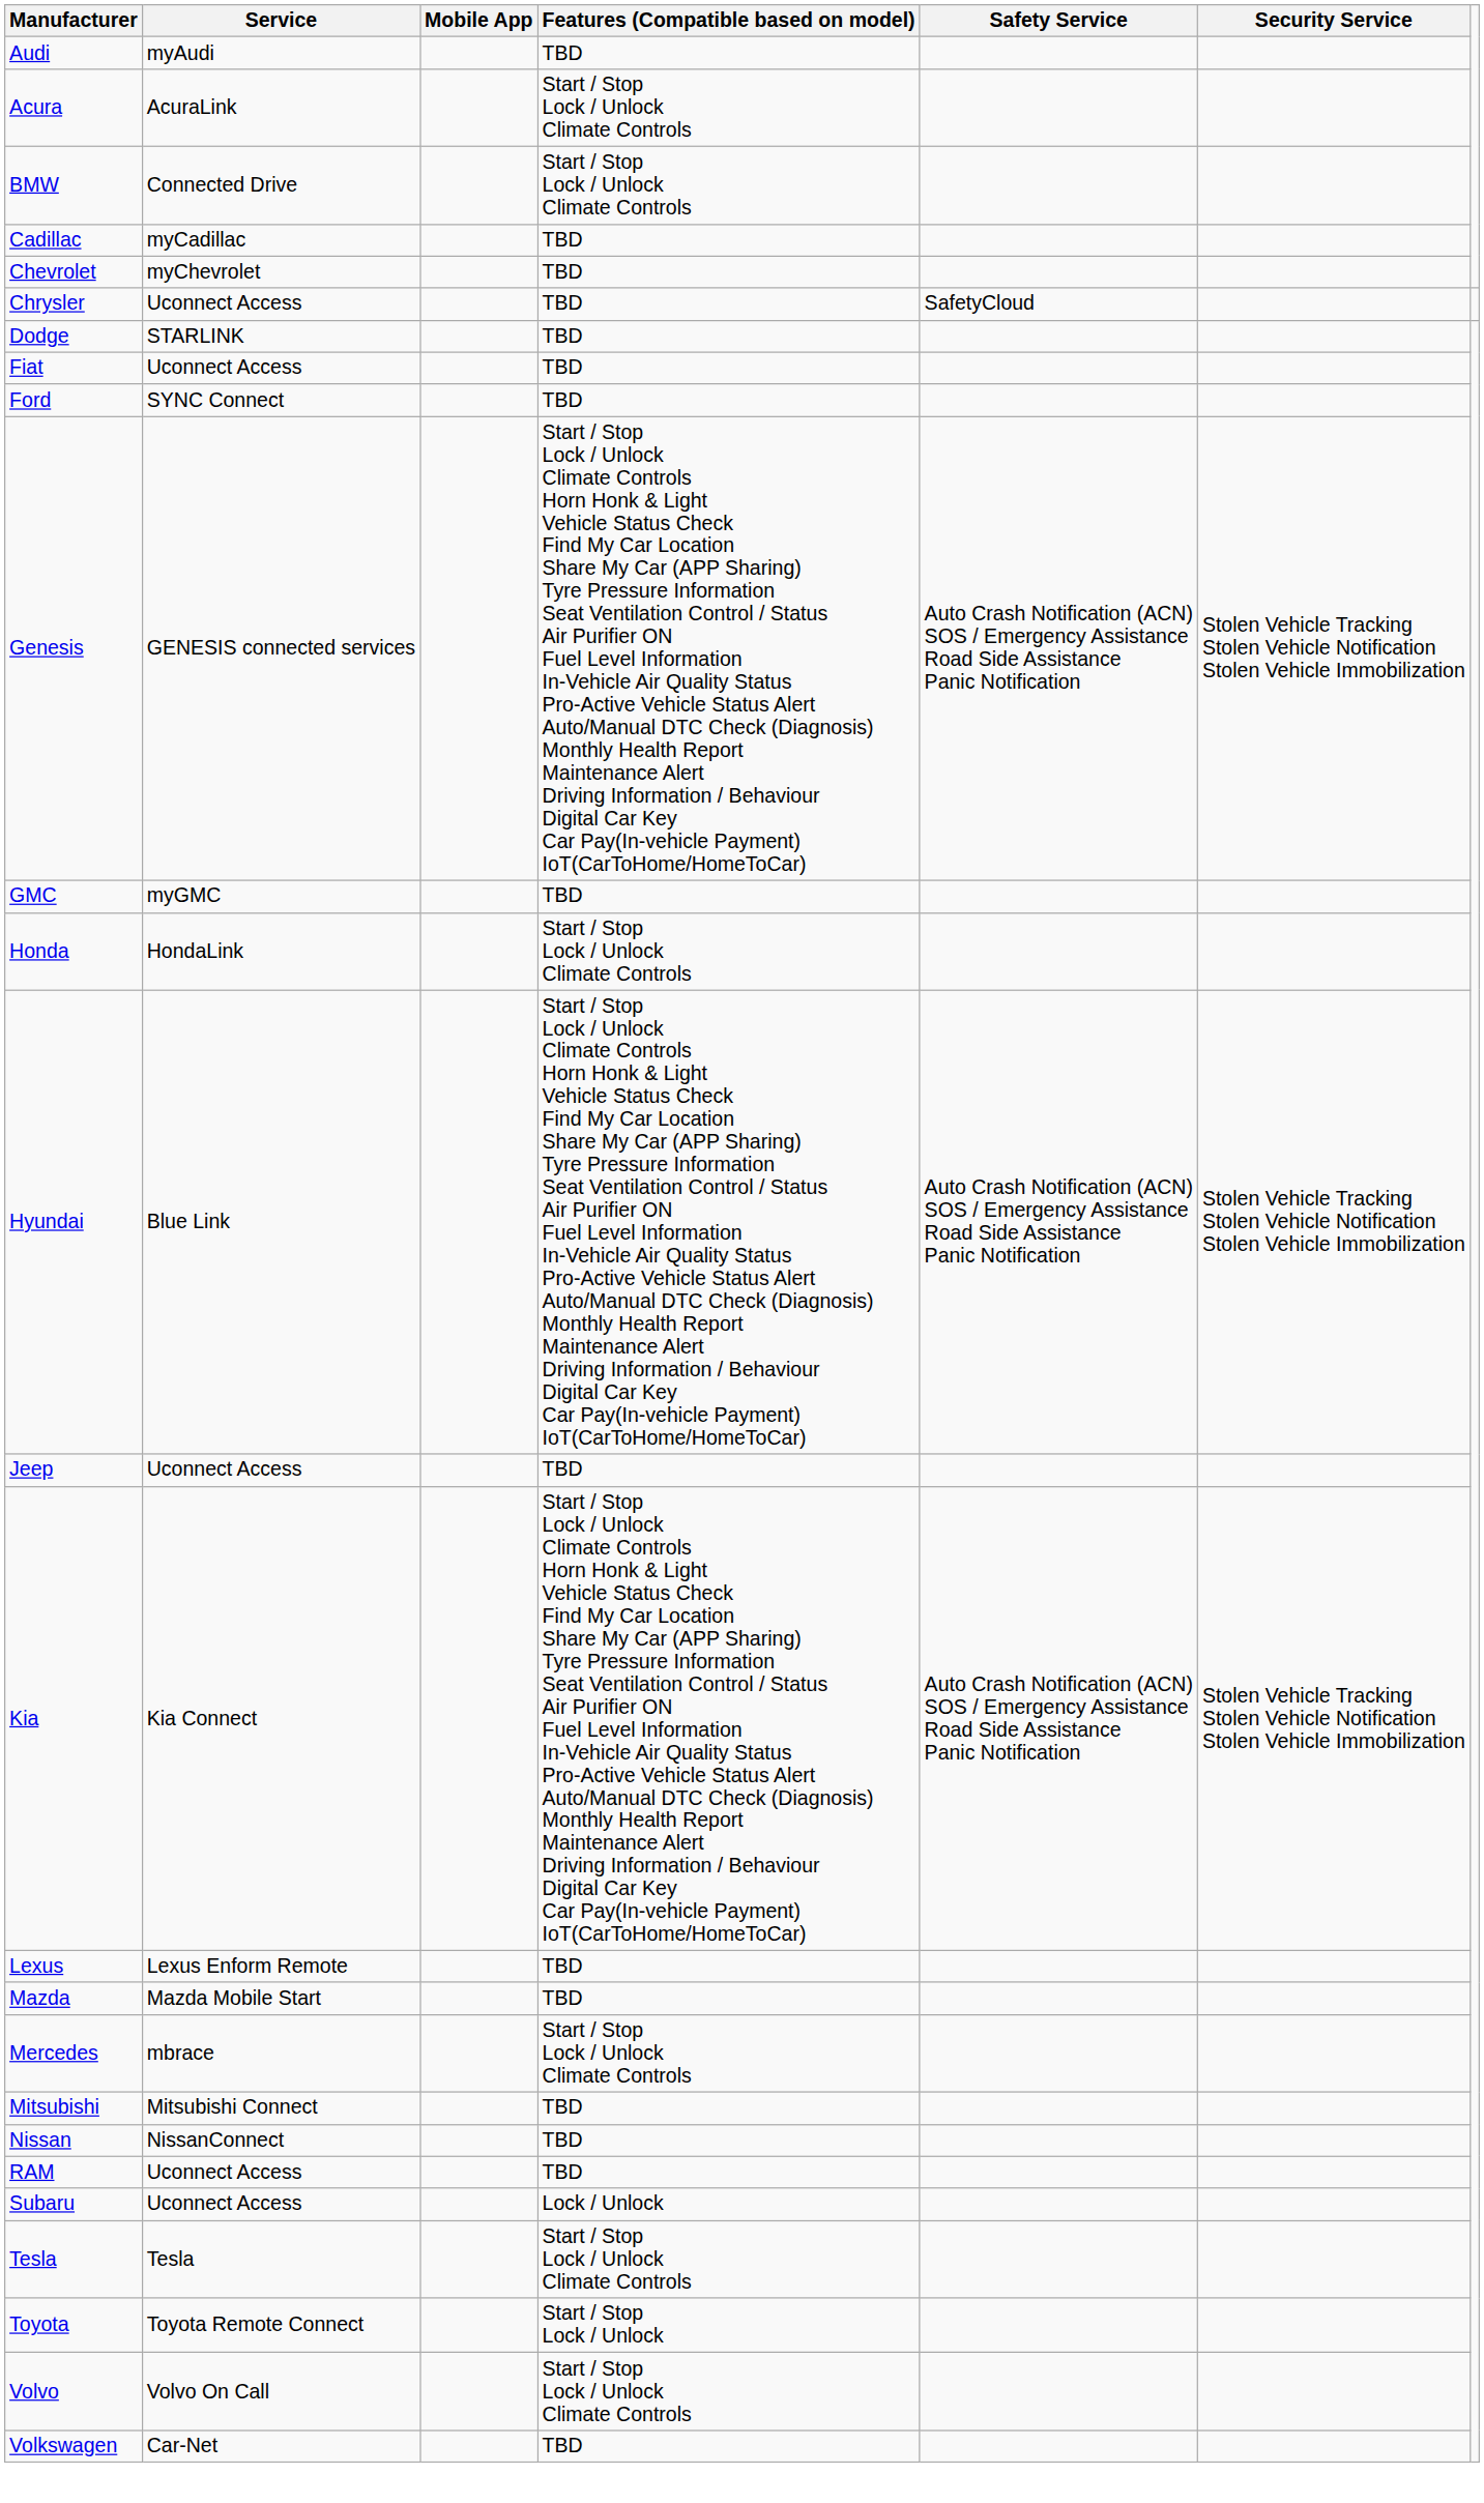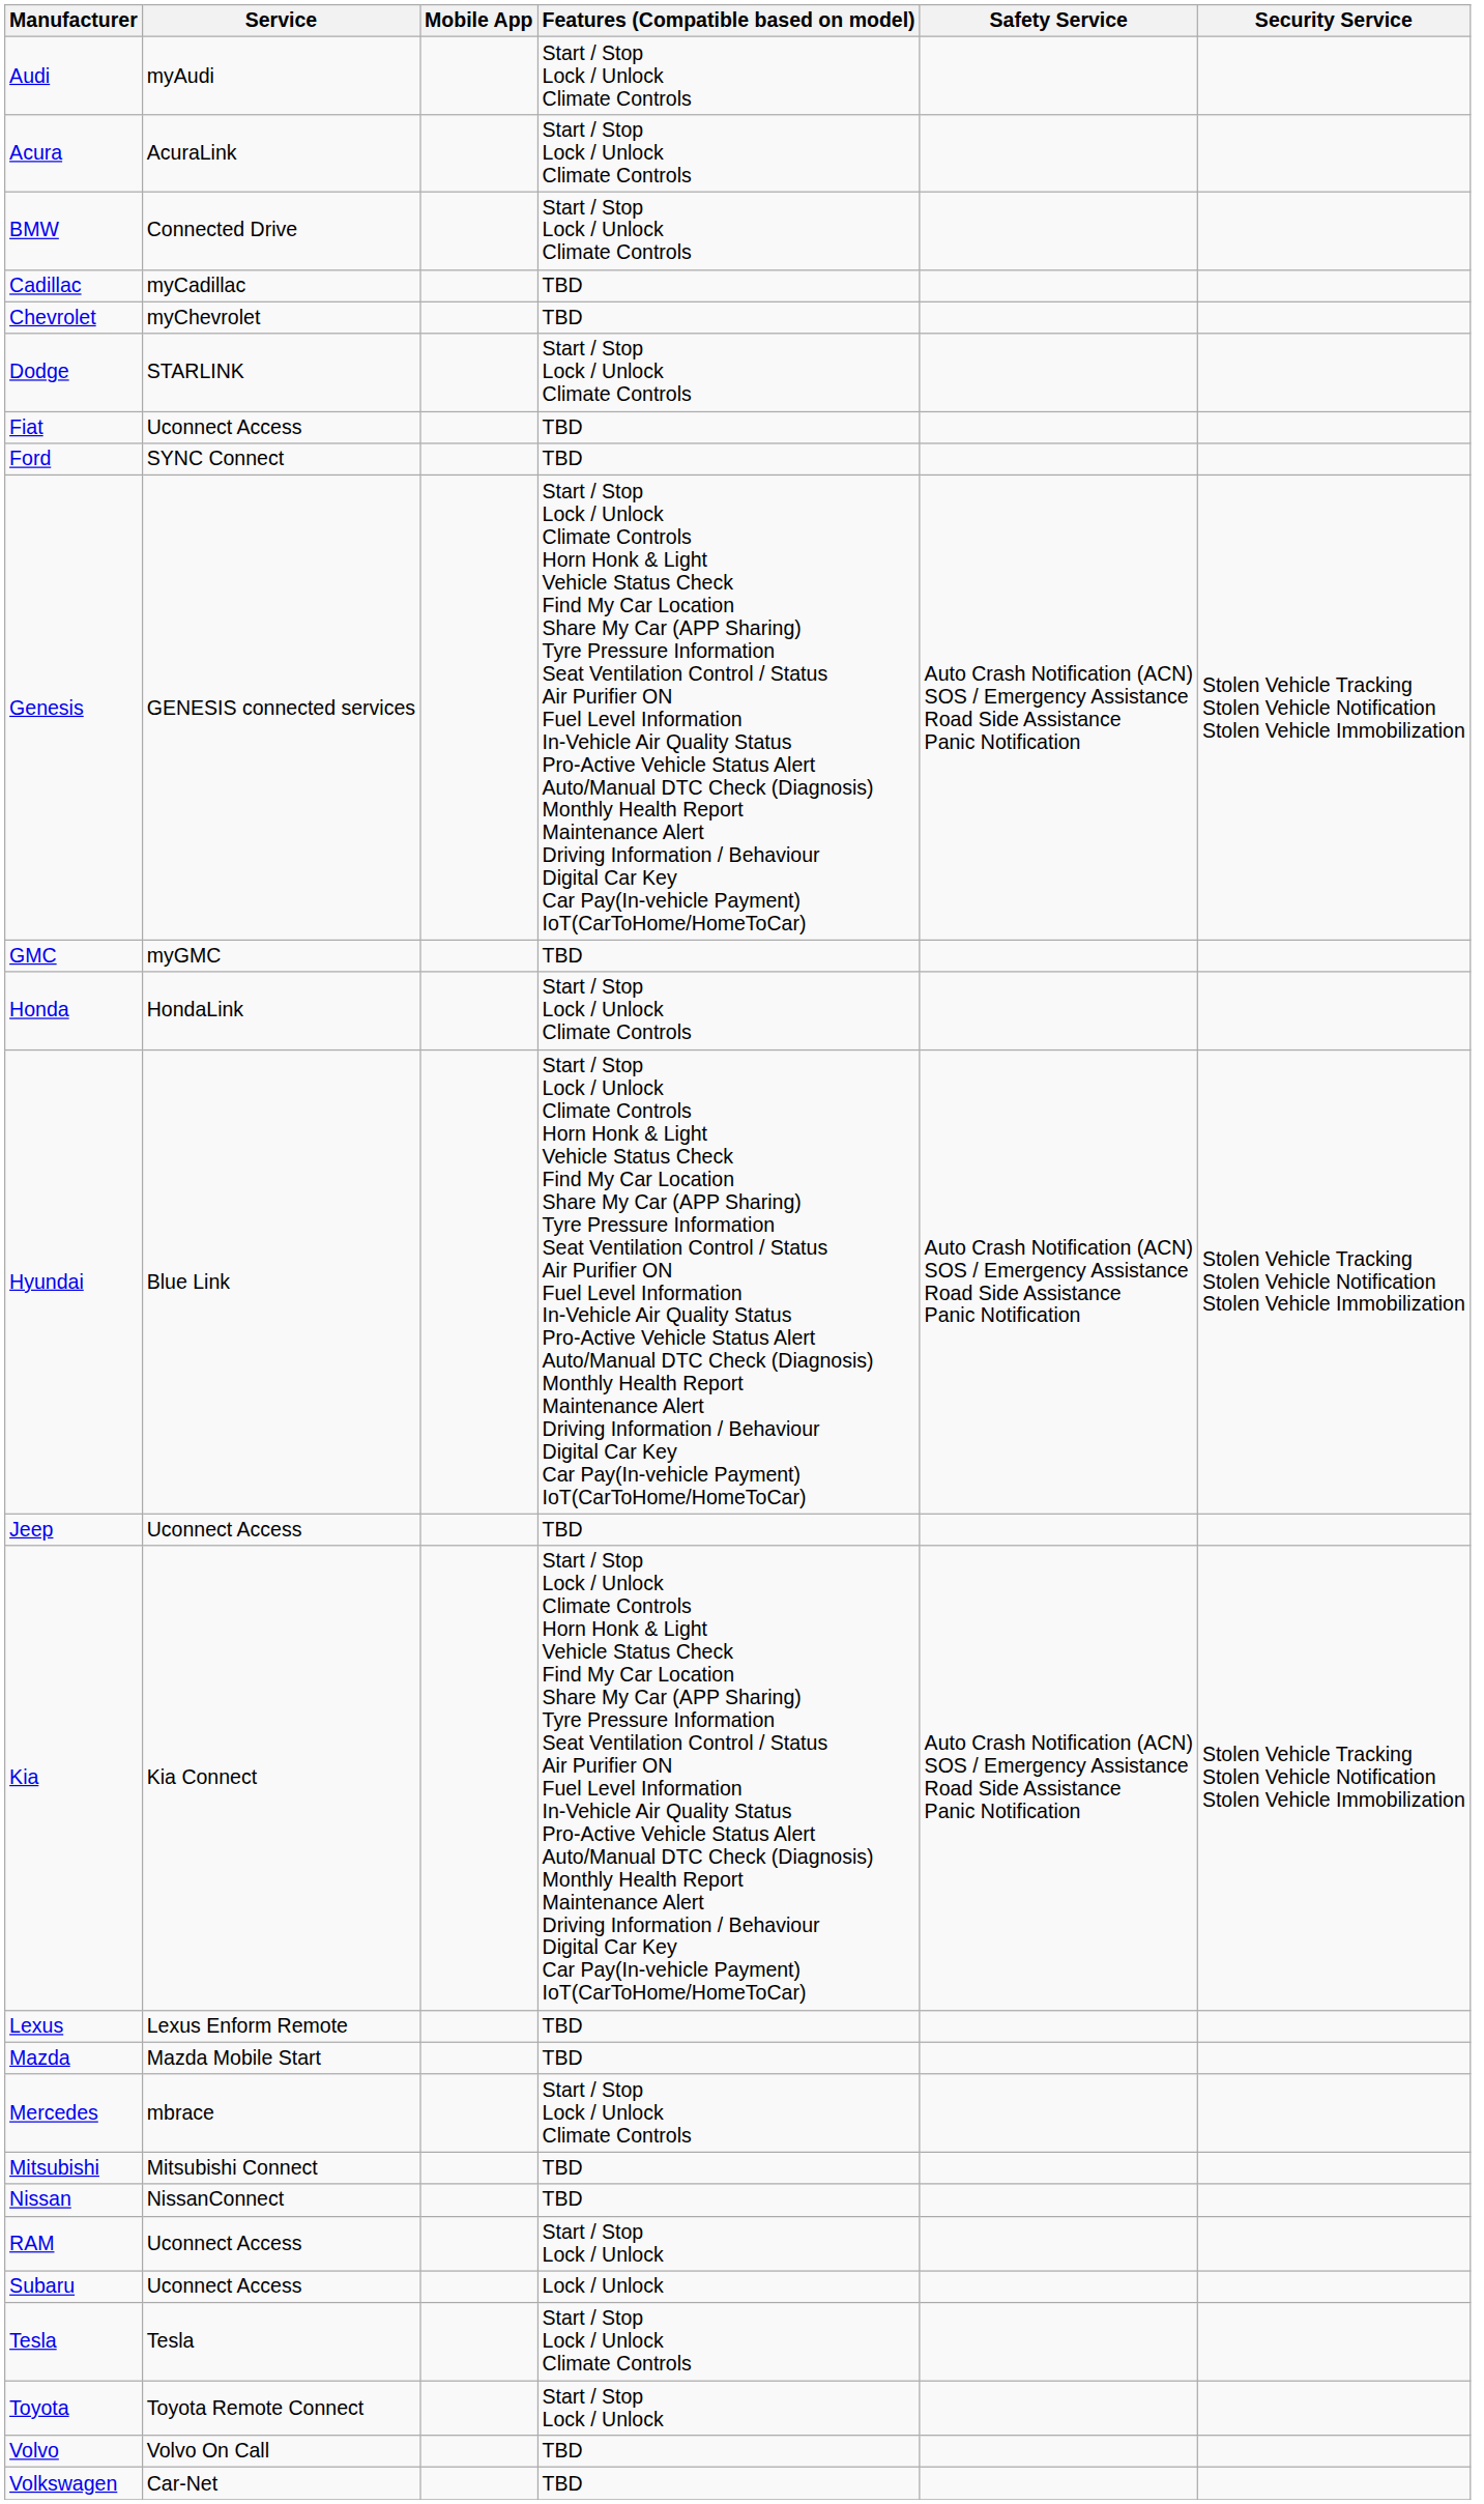 <table class="wikitable sortable">
 <tr>
 <th>Manufacturer</th>
 <th>Service</th>
 <th>Mobile App</th>
 <th>Features (Compatible based on model)</th>
 <th>Safety Service</th>
 <th>Security Service</th>
 </tr>
 <tr>
 <td><a href='#'>Audi</a></td>
 <td>myAudi</td>
 <td></td>
-<td>TBD</td>
+<td>Start / Stop<br>Lock / Unlock<br>Climate Controls</td>
 <td></td>
 <td></td>
 </tr>
 <tr>
 <td><a href='#'>Acura</a></td>
 <td>AcuraLink</td>
 <td></td>
 <td>Start / Stop<br>Lock / Unlock<br>Climate Controls</td>
 <td></td>
 <td></td>
 </tr>
 <tr>
 <td><a href='#'>BMW</a></td>
 <td>Connected Drive</td>
 <td></td>
 <td>Start / Stop<br>Lock / Unlock<br>Climate Controls</td>
 <td></td>
 <td></td>
 </tr>
 <tr>
 <td><a href='#'>Cadillac</a></td>
 <td>myCadillac</td>
 <td></td>
 <td>TBD</td>
 <td></td>
 <td></td>
 </tr>
 <tr>
 <td><a href='#'>Chevrolet</a></td>
 <td>myChevrolet</td>
 <td></td>
 <td>TBD</td>
 <td></td>
 <td></td>
 </tr>
 <tr>
-<td><a href='#'>Chrysler</a></td>
-<td>Uconnect Access</td>
-<td></td>
-<td>TBD</td>
-<td>SafetyCloud</td>
-<td></td>
-<td></td>
-</tr>
-<tr>
 <td><a href='#'>Dodge</a></td>
 <td>STARLINK</td>
 <td></td>
-<td>TBD</td>
+<td>Start / Stop<br>Lock / Unlock<br>Climate Controls</td>
 <td></td>
 <td></td>
 </tr>
 <tr>
 <td><a href='#'>Fiat</a></td>
 <td>Uconnect Access </td>
 <td></td>
 <td>TBD</td>
 <td></td>
 <td></td>
 </tr>
 <tr>
 <td><a href='#'>Ford</a></td>
 <td>SYNC Connect</td>
 <td></td>
 <td>TBD</td>
 <td></td>
 <td></td>
 </tr>
 <tr>
 <td><a href='#'>Genesis</a></td>
 <td>GENESIS connected services</td>
 <td></td>
 <td>Start / Stop<br>Lock / Unlock<br>Climate Controls<br>Horn Honk & Light<br>Vehicle Status Check<br>Find My Car Location<br>Share My Car (APP Sharing)<br>Tyre Pressure Information<br>Seat Ventilation Control / Status<br>Air Purifier ON<br>Fuel Level Information<br>In-Vehicle Air Quality Status<br>Pro-Active Vehicle Status Alert<br>Auto/Manual DTC Check (Diagnosis)<br>Monthly Health Report<br>Maintenance Alert<br>Driving Information / Behaviour<br>Digital Car Key<br>Car Pay(In-vehicle Payment)<br>IoT(CarToHome/HomeToCar)</td>
 <td>Auto Crash Notification (ACN)<br>SOS / Emergency Assistance<br>Road Side Assistance<br>Panic Notification</td>
 <td>Stolen Vehicle Tracking<br>Stolen Vehicle Notification<br>Stolen Vehicle Immobilization</td>
 </tr>
 <tr>
 <td><a href='#'>GMC</a></td>
 <td>myGMC</td>
 <td></td>
 <td>TBD</td>
 <td></td>
 <td></td>
 </tr>
 <tr>
 <td><a href='#'>Honda</a></td>
 <td>HondaLink</td>
 <td></td>
 <td>Start / Stop<br>Lock / Unlock<br>Climate Controls</td>
 <td></td>
 <td></td>
 </tr>
 <tr>
 <td><a href='#'>Hyundai</a></td>
 <td>Blue Link</td>
 <td></td>
 <td>Start / Stop<br>Lock / Unlock<br>Climate Controls<br>Horn Honk & Light<br>Vehicle Status Check<br>Find My Car Location<br>Share My Car (APP Sharing)<br>Tyre Pressure Information<br>Seat Ventilation Control / Status<br>Air Purifier ON<br>Fuel Level Information<br>In-Vehicle Air Quality Status<br>Pro-Active Vehicle Status Alert<br>Auto/Manual DTC Check (Diagnosis)<br>Monthly Health Report<br>Maintenance Alert<br>Driving Information / Behaviour<br>Digital Car Key<br>Car Pay(In-vehicle Payment)<br>IoT(CarToHome/HomeToCar)</td>
 <td>Auto Crash Notification (ACN)<br>SOS / Emergency Assistance<br>Road Side Assistance<br>Panic Notification</td>
 <td>Stolen Vehicle Tracking<br>Stolen Vehicle Notification<br>Stolen Vehicle Immobilization</td>
 </tr>
 <tr>
 <td><a href='#'>Jeep</a></td>
 <td>Uconnect Access </td>
 <td></td>
 <td>TBD</td>
 <td></td>
 <td></td>
 </tr>
 <tr>
 <td><a href='#'>Kia</a></td>
 <td>Kia Connect</td>
 <td></td>
 <td>Start / Stop<br>Lock / Unlock<br>Climate Controls<br>Horn Honk & Light<br>Vehicle Status Check<br>Find My Car Location<br>Share My Car (APP Sharing)<br>Tyre Pressure Information<br>Seat Ventilation Control / Status<br>Air Purifier ON<br>Fuel Level Information<br>In-Vehicle Air Quality Status<br>Pro-Active Vehicle Status Alert<br>Auto/Manual DTC Check (Diagnosis)<br>Monthly Health Report<br>Maintenance Alert<br>Driving Information / Behaviour<br>Digital Car Key<br>Car Pay(In-vehicle Payment)<br>IoT(CarToHome/HomeToCar)</td>
 <td>Auto Crash Notification (ACN)<br>SOS / Emergency Assistance<br>Road Side Assistance<br>Panic Notification</td>
 <td>Stolen Vehicle Tracking<br>Stolen Vehicle Notification<br>Stolen Vehicle Immobilization</td>
 </tr>
 <tr>
 <td><a href='#'>Lexus</a></td>
 <td>Lexus Enform Remote</td>
 <td></td>
 <td>TBD</td>
 <td></td>
 <td></td>
 </tr>
 <tr>
 <td><a href='#'>Mazda</a></td>
 <td>Mazda Mobile Start</td>
 <td></td>
 <td>TBD</td>
 <td></td>
 <td></td>
 </tr>
 <tr>
 <td><a href='#'>Mercedes</a></td>
 <td>mbrace</td>
 <td></td>
 <td>Start / Stop<br>Lock / Unlock<br>Climate Controls</td>
 <td></td>
 <td></td>
 </tr>
 <tr>
 <td><a href='#'>Mitsubishi</a></td>
 <td>Mitsubishi Connect</td>
 <td></td>
 <td>TBD</td>
 <td></td>
 <td></td>
 </tr>
 <tr>
 <td><a href='#'>Nissan</a></td>
 <td>NissanConnect</td>
 <td></td>
 <td>TBD</td>
 <td></td>
 <td></td>
 </tr>
 <tr>
 <td><a href='#'>RAM</a></td>
 <td>Uconnect Access </td>
 <td></td>
-<td>TBD</td>
+<td>Start / Stop<br>Lock / Unlock</td>
 <td></td>
 <td></td>
 </tr>
 <tr>
 <td><a href='#'>Subaru</a></td>
 <td>Uconnect Access </td>
 <td></td>
 <td>Lock / Unlock</td>
 <td></td>
 <td></td>
 </tr>
 <tr>
 <td><a href='#'>Tesla</a></td>
 <td>Tesla</td>
 <td></td>
 <td>Start / Stop<br>Lock / Unlock<br>Climate Controls</td>
 <td></td>
 <td></td>
 </tr>
 <tr>
 <td><a href='#'>Toyota</a></td>
 <td>Toyota Remote Connect</td>
 <td></td>
 <td>Start / Stop<br>Lock / Unlock</td>
 <td></td>
 <td></td>
 </tr>
 <tr>
 <td><a href='#'>Volvo</a></td>
 <td>Volvo On Call</td>
 <td></td>
-<td>Start / Stop<br>Lock / Unlock<br>Climate Controls</td>
+<td>TBD</td>
 <td></td>
 <td></td>
 </tr>
 <tr>
 <td><a href='#'>Volkswagen</a></td>
 <td>Car-Net</td>
 <td></td>
 <td>TBD</td>
 <td></td>
 <td></td>
 </tr>
 </table>
